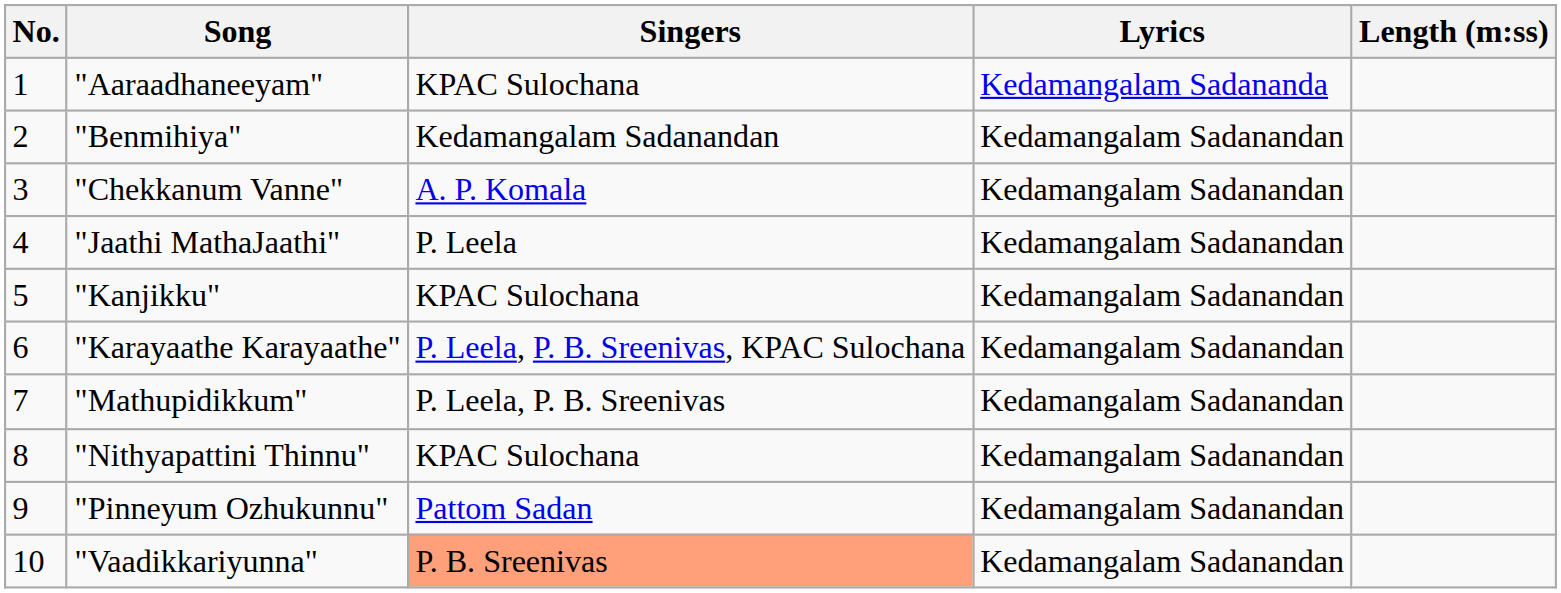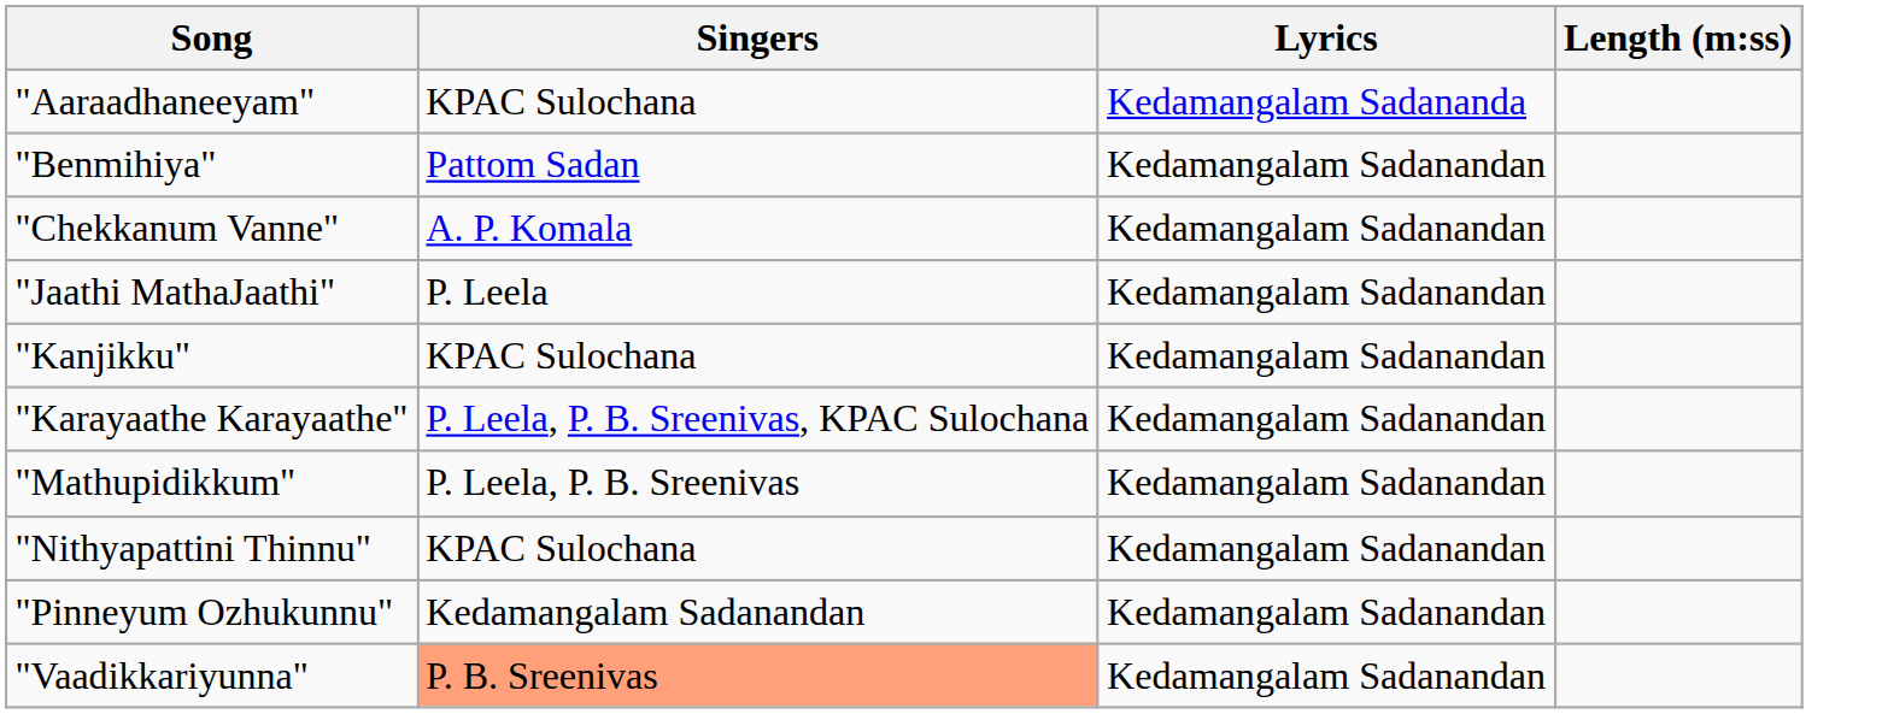 <table class="wikitable" style="font-size:95%;">
 <tr>
-<th>No.</th>
 <th>Song</th>
 <th>Singers</th>
 <th>Lyrics</th>
 <th>Length (m:ss)</th>
 </tr>
 <tr>
-<td>1</td>
 <td>"Aaraadhaneeyam"</td>
 <td>KPAC Sulochana</td>
 <td><a href='#'>Kedamangalam Sadananda</a></td>
 <td></td>
 </tr>
 <tr>
-<td>2</td>
 <td>"Benmihiya"</td>
-<td>Kedamangalam Sadanandan</td>
+<td><a href='#'>Pattom Sadan</a></td>
 <td>Kedamangalam Sadanandan</td>
 <td></td>
 </tr>
 <tr>
-<td>3</td>
 <td>"Chekkanum Vanne"</td>
 <td><a href='#'>A. P. Komala</a></td>
 <td>Kedamangalam Sadanandan</td>
 <td></td>
 </tr>
 <tr>
-<td>4</td>
 <td>"Jaathi MathaJaathi"</td>
 <td>P. Leela</td>
 <td>Kedamangalam Sadanandan</td>
 <td></td>
 </tr>
 <tr>
-<td>5</td>
 <td>"Kanjikku"</td>
 <td>KPAC Sulochana</td>
 <td>Kedamangalam Sadanandan</td>
 <td></td>
 </tr>
 <tr>
-<td>6</td>
 <td>"Karayaathe Karayaathe"</td>
 <td><a href='#'>P. Leela</a>, <a href='#'>P. B. Sreenivas</a>, KPAC Sulochana</td>
 <td>Kedamangalam Sadanandan</td>
 <td></td>
 </tr>
 <tr>
-<td>7</td>
 <td>"Mathupidikkum"</td>
 <td>P. Leela, P. B. Sreenivas</td>
 <td>Kedamangalam Sadanandan</td>
 <td></td>
 </tr>
 <tr>
-<td>8</td>
 <td>"Nithyapattini Thinnu"</td>
 <td>KPAC Sulochana</td>
 <td>Kedamangalam Sadanandan</td>
 <td></td>
 </tr>
 <tr>
-<td>9</td>
 <td>"Pinneyum Ozhukunnu"</td>
-<td><a href='#'>Pattom Sadan</a></td>
+<td>Kedamangalam Sadanandan</td>
 <td>Kedamangalam Sadanandan</td>
 <td></td>
 </tr>
 <tr>
-<td>10</td>
 <td>"Vaadikkariyunna"</td>
 <td style="background: lightsalmon;">P. B. Sreenivas</td>
 <td>Kedamangalam Sadanandan</td>
 <td></td>
 </tr>
 </table>
